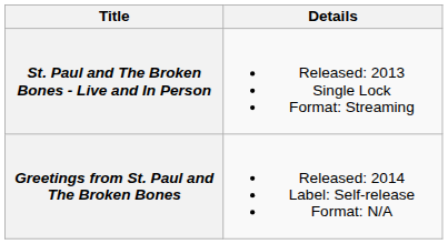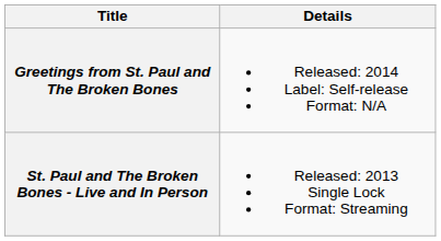 <table class="wikitable plainrowheaders" style="text-align:center;">
 <tr>
 <th scope="col" rowspan="1" style="width:14em;">Title</th>
 <th scope="col" rowspan="1" style="width:14em;">Details</th>
 </tr>
 <tr>
+<th scope="row"><em>Greetings from St. Paul and The Broken Bones</em></th>
+<td><br><ul><li>Released: 2014</li><li>Label: Self-release</li><li>Format: N/A</li></ul></td>
+</tr>
+<tr>
 <th scope="row"><em>St. Paul and The Broken Bones - Live and In Person</em></th>
 <td><br><ul><li>Released: 2013</li><li>Single Lock</li><li>Format: Streaming</li></ul></td>
 </tr>
-<tr>
-<th scope="row"><em>Greetings from St. Paul and The Broken Bones</em></th>
-<td><br><ul><li>Released: 2014</li><li>Label: Self-release</li><li>Format: N/A</li></ul></td>
-</tr>
 </table>
